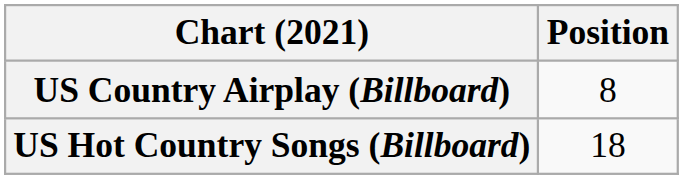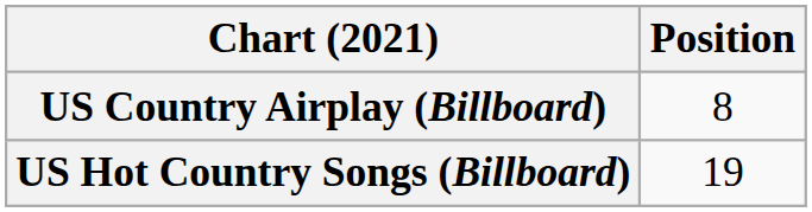 <table class="wikitable sortable plainrowheaders" style="text-align:center">
 <tr>
 <th>Chart (2021)</th>
 <th>Position</th>
 </tr>
 <tr>
 <th scope="row">US Country Airplay (<em>Billboard</em>)</th>
 <td>8</td>
 </tr>
 <tr>
 <th scope="row">US Hot Country Songs (<em>Billboard</em>)</th>
-<td>18</td>
+<td>19</td>
 </tr>
 </table>
